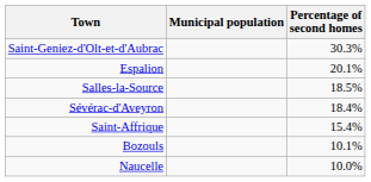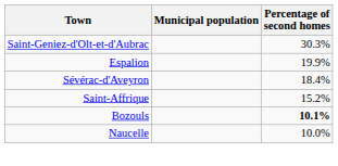 <table class="wikitable sortable" style="text-align:right">
 <tr>
 <th>Town</th>
 <th>Municipal population</th>
 <th>Percentage of<br>second homes</th>
 </tr>
 <tr>
 <td><a href='#'>Saint-Geniez-d'Olt-et-d'Aubrac</a></td>
 <td></td>
 <td>30.3%</td>
 </tr>
 <tr>
 <td><a href='#'>Espalion</a></td>
 <td></td>
-<td>20.1%</td>
-</tr>
-<tr>
-<td><a href='#'>Salles-la-Source</a></td>
-<td></td>
-<td>18.5%</td>
+<td>19.9%</td>
 </tr>
 <tr>
 <td><a href='#'>Sévérac-d'Aveyron</a></td>
 <td></td>
 <td>18.4%</td>
 </tr>
 <tr>
 <td><a href='#'>Saint-Affrique</a></td>
 <td></td>
-<td>15.4%</td>
+<td>15.2%</td>
 </tr>
 <tr>
 <td><a href='#'>Bozouls</a></td>
 <td></td>
-<td>10.1%</td>
+<td><strong>10.1%</strong></td>
 </tr>
 <tr>
 <td><a href='#'>Naucelle</a></td>
 <td></td>
 <td>10.0%</td>
 </tr>
 </table>
